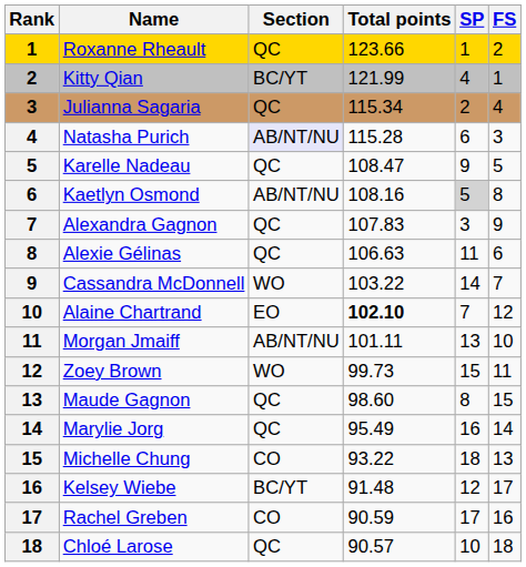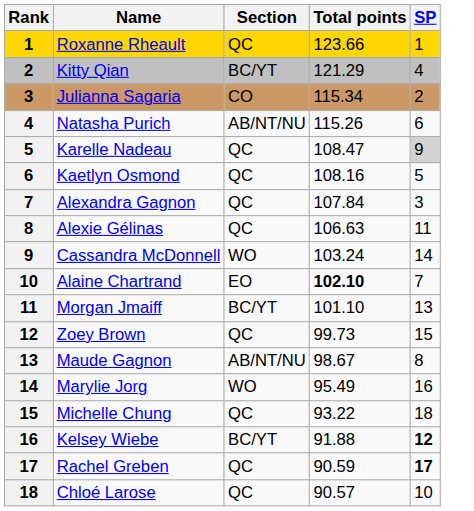 <table class="wikitable sortable">
 <tr>
 <th>Rank</th>
 <th>Name</th>
 <th>Section</th>
 <th>Total points</th>
 <th><a href='#'>SP</a></th>
-<th><a href='#'>FS</a></th>
 </tr>
 <tr bgcolor="gold">
 <td align="center"><strong>1</strong></td>
 <td><a href='#'>Roxanne Rheault</a></td>
 <td>QC</td>
 <td>123.66</td>
 <td>1</td>
-<td>2</td>
 </tr>
 <tr bgcolor="silver">
 <td align="center"><strong>2</strong></td>
 <td><a href='#'>Kitty Qian</a></td>
 <td>BC/YT</td>
-<td>121.99</td>
+<td>121.29</td>
 <td>4</td>
-<td>1</td>
 </tr>
 <tr bgcolor="cc9966">
 <td align="center"><strong>3</strong></td>
 <td><a href='#'>Julianna Sagaria</a></td>
-<td>QC</td>
+<td>CO</td>
 <td>115.34</td>
 <td>2</td>
-<td>4</td>
 </tr>
 <tr>
 <th>4</th>
 <td><a href='#'>Natasha Purich</a></td>
-<td style="background: lavender;">AB/NT/NU</td>
-<td>115.28</td>
+<td>AB/NT/NU</td>
+<td>115.26</td>
 <td>6</td>
-<td>3</td>
 </tr>
 <tr>
 <th>5</th>
 <td><a href='#'>Karelle Nadeau</a></td>
 <td>QC</td>
 <td>108.47</td>
-<td>9</td>
-<td>5</td>
+<td style="background: lightgrey;">9</td>
 </tr>
 <tr>
 <th>6</th>
 <td><a href='#'>Kaetlyn Osmond</a></td>
-<td>AB/NT/NU</td>
+<td>QC</td>
 <td>108.16</td>
-<td style="background: lightgrey;">5</td>
-<td>8</td>
+<td>5</td>
 </tr>
 <tr>
 <th>7</th>
 <td><a href='#'>Alexandra Gagnon</a></td>
 <td>QC</td>
-<td>107.83</td>
+<td>107.84</td>
 <td>3</td>
-<td>9</td>
 </tr>
 <tr>
 <th>8</th>
 <td><a href='#'>Alexie Gélinas</a></td>
 <td>QC</td>
 <td>106.63</td>
 <td>11</td>
-<td>6</td>
 </tr>
 <tr>
 <th>9</th>
 <td><a href='#'>Cassandra McDonnell</a></td>
 <td>WO</td>
-<td>103.22</td>
+<td>103.24</td>
 <td>14</td>
-<td>7</td>
 </tr>
 <tr>
 <th>10</th>
 <td><a href='#'>Alaine Chartrand</a></td>
 <td>EO</td>
 <td><strong>102.10</strong></td>
 <td>7</td>
-<td>12</td>
 </tr>
 <tr>
 <th>11</th>
 <td><a href='#'>Morgan Jmaiff</a></td>
-<td>AB/NT/NU</td>
-<td>101.11</td>
+<td>BC/YT</td>
+<td>101.10</td>
 <td>13</td>
-<td>10</td>
 </tr>
 <tr>
 <th>12</th>
 <td><a href='#'>Zoey Brown</a></td>
-<td>WO</td>
+<td>QC</td>
 <td>99.73</td>
 <td>15</td>
-<td>11</td>
 </tr>
 <tr>
 <th>13</th>
 <td><a href='#'>Maude Gagnon</a></td>
-<td>QC</td>
-<td>98.60</td>
+<td>AB/NT/NU</td>
+<td>98.67</td>
 <td>8</td>
-<td>15</td>
 </tr>
 <tr>
 <th>14</th>
 <td><a href='#'>Marylie Jorg</a></td>
-<td>QC</td>
+<td>WO</td>
 <td>95.49</td>
 <td>16</td>
-<td>14</td>
 </tr>
 <tr>
 <th>15</th>
 <td><a href='#'>Michelle Chung</a></td>
-<td>CO</td>
+<td>QC</td>
 <td>93.22</td>
 <td>18</td>
-<td>13</td>
 </tr>
 <tr>
 <th>16</th>
 <td><a href='#'>Kelsey Wiebe</a></td>
 <td>BC/YT</td>
-<td>91.48</td>
-<td>12</td>
-<td>17</td>
+<td>91.88</td>
+<td><strong>12</strong></td>
 </tr>
 <tr>
 <th>17</th>
 <td><a href='#'>Rachel Greben</a></td>
-<td>CO</td>
+<td>QC</td>
 <td>90.59</td>
-<td>17</td>
-<td>16</td>
+<td><strong>17</strong></td>
 </tr>
 <tr>
 <th>18</th>
 <td><a href='#'>Chloé Larose</a></td>
 <td>QC</td>
 <td>90.57</td>
 <td>10</td>
-<td>18</td>
 </tr>
 </table>
